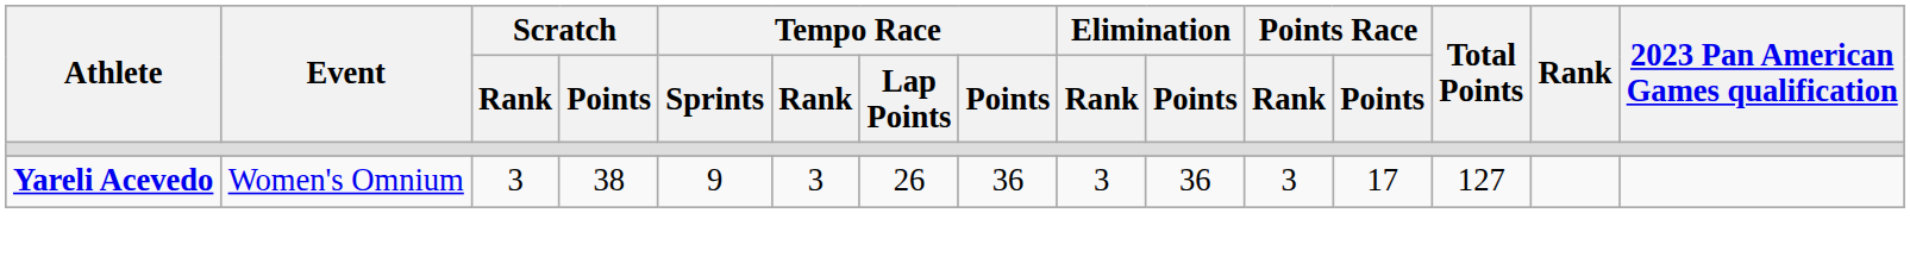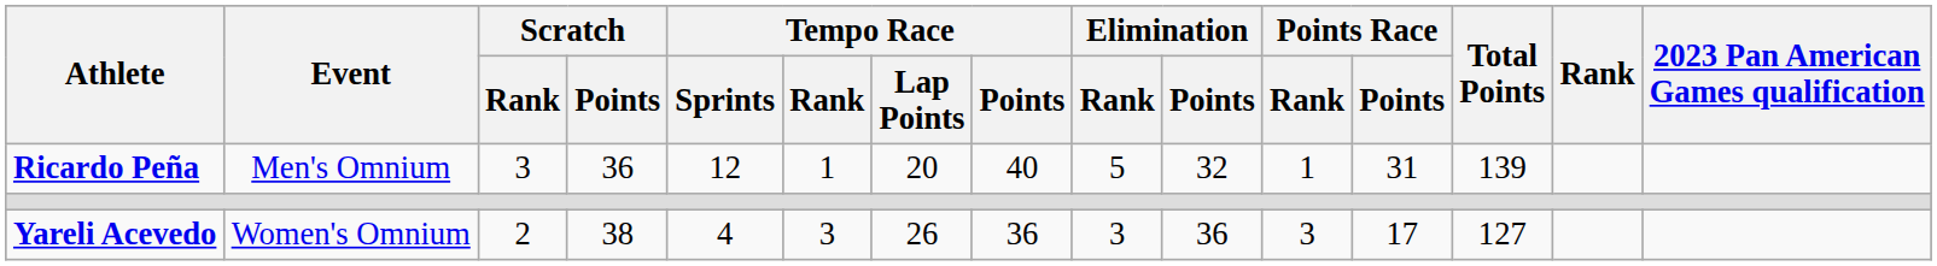 <table class="wikitable">
 <tr>
 <th rowspan="2">Athlete</th>
 <th rowspan="2">Event</th>
 <th colspan="2">Scratch</th>
 <th colspan="4">Tempo Race</th>
 <th colspan="2">Elimination</th>
 <th colspan="2">Points Race</th>
 <th rowspan="2">Total<br>Points</th>
 <th rowspan="2">Rank</th>
 <th rowspan="2"><a href='#'>2023 Pan American <br> Games qualification</a></th>
 </tr>
 <tr>
 <th>Rank</th>
 <th>Points</th>
 <th>Sprints</th>
 <th>Rank</th>
 <th>Lap<br>Points</th>
 <th>Points</th>
 <th>Rank</th>
 <th>Points</th>
 <th>Rank</th>
 <th>Points</th>
 </tr>
+<tr align="center">
+<td style="white-space: nowrap;" align="left"><strong><a href='#'>Ricardo Peña</a></strong></td>
+<td><a href='#'>Men's Omnium</a></td>
+<td style="white-space: nowrap;">3</td>
+<td>36</td>
+<td>12</td>
+<td>1</td>
+<td>20</td>
+<td>40</td>
+<td>5</td>
+<td>32</td>
+<td>1</td>
+<td>31</td>
+<td>139</td>
+<td></td>
+<td></td>
+</tr>
 <tr bgcolor="#ddd">
 <td colspan="15"></td>
 </tr>
 <tr align="center">
 <td style="white-space: nowrap;" align="left"><strong><a href='#'>Yareli Acevedo</a></strong></td>
 <td><a href='#'>Women's Omnium</a></td>
-<td>3</td>
+<td>2</td>
 <td>38</td>
-<td>9</td>
+<td>4</td>
 <td>3</td>
 <td>26</td>
 <td>36</td>
 <td>3</td>
 <td>36</td>
 <td>3</td>
 <td>17</td>
 <td>127</td>
 <td></td>
 <td></td>
 </tr>
 </table>
